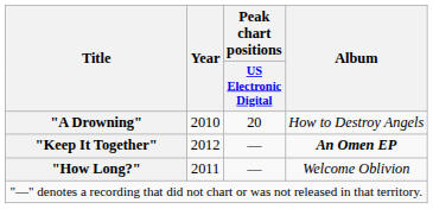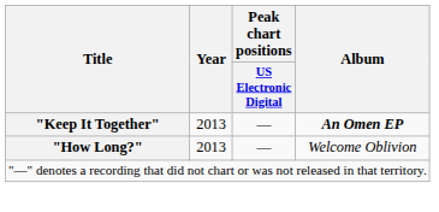 <table class="wikitable plainrowheaders" style="text-align:center;">
 <tr>
 <th scope="col" rowspan="2" style="width:12em;">Title</th>
 <th scope="col" rowspan="2">Year</th>
 <th scope="col" colspan="1">Peak chart positions</th>
 <th scope="col" rowspan="2">Album</th>
 </tr>
 <tr>
 <th scope="col" style="width:3em;font-size:85%;"><a href='#'>US<br>Electronic<br>Digital</a><br></th>
 </tr>
 <tr>
-<th scope="row">"A Drowning"</th>
-<td>2010</td>
-<td>20</td>
-<td><em>How to Destroy Angels</em></td>
-</tr>
-<tr>
 <th scope="row">"Keep It Together"</th>
-<td>2012</td>
+<td>2013</td>
 <td>—</td>
 <td><strong><em>An Omen EP</em></strong></td>
 </tr>
 <tr>
 <th scope="row">"How Long?"</th>
-<td>2011</td>
+<td>2013</td>
 <td>—</td>
 <td><em>Welcome Oblivion</em></td>
 </tr>
 <tr>
 <td colspan="4" style="font-size:90%">"—" denotes a recording that did not chart or was not released in that territory.</td>
 </tr>
 </table>
